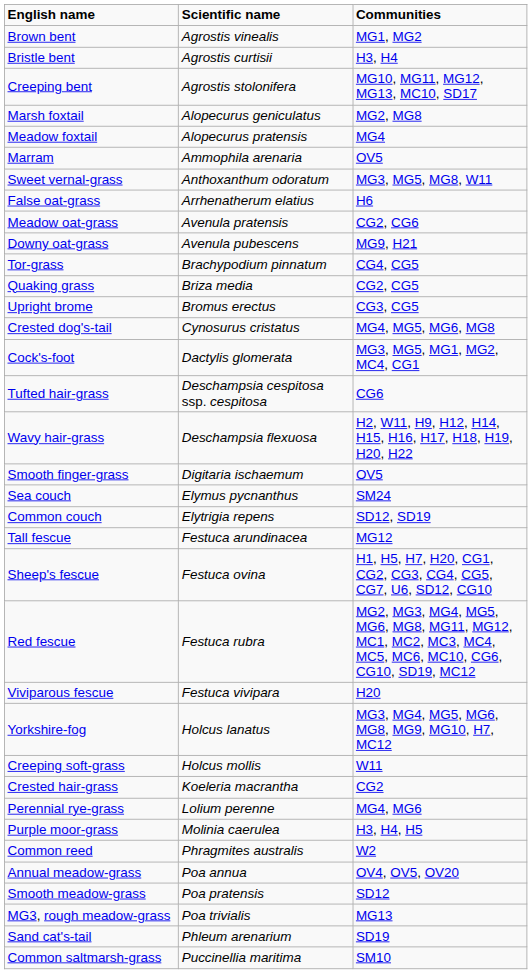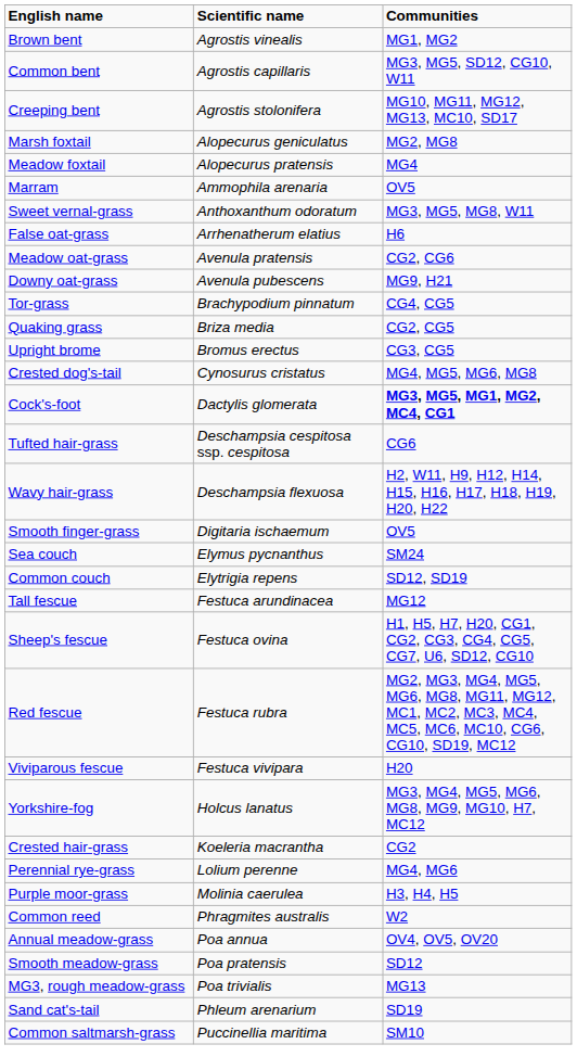 <table class="wikitable">
 <tr>
 <td style="width:200px"><strong>English name</strong></td>
 <td style="width:200px"><strong>Scientific name</strong></td>
 <td style="width:200px"><strong>Communities</strong></td>
 </tr>
 <tr>
 <td><a href='#'>Brown bent</a></td>
 <td><em>Agrostis vinealis</em></td>
 <td><a href='#'>MG1</a>, <a href='#'>MG2</a></td>
 </tr>
 <tr>
-<td><a href='#'>Bristle bent</a></td>
-<td><em>Agrostis curtisii</em></td>
-<td><a href='#'>H3</a>, <a href='#'>H4</a></td>
+<td><a href='#'>Common bent</a></td>
+<td><em>Agrostis capillaris</em></td>
+<td><a href='#'>MG3</a>, <a href='#'>MG5</a>, <a href='#'>SD12</a>,  <a href='#'>CG10</a>, <a href='#'>W11</a></td>
 </tr>
 <tr>
 <td><a href='#'>Creeping bent</a></td>
 <td><em>Agrostis stolonifera</em></td>
 <td><a href='#'>MG10</a>, <a href='#'>MG11</a>, <a href='#'>MG12</a>, <a href='#'>MG13</a>, <a href='#'>MC10</a>, <a href='#'>SD17</a></td>
 </tr>
 <tr>
 <td><a href='#'>Marsh foxtail</a></td>
 <td><em>Alopecurus geniculatus</em></td>
 <td><a href='#'>MG2</a>, <a href='#'>MG8</a></td>
 </tr>
 <tr>
 <td><a href='#'>Meadow foxtail</a></td>
 <td><em>Alopecurus pratensis</em></td>
 <td><a href='#'>MG4</a></td>
 </tr>
 <tr>
 <td><a href='#'>Marram</a></td>
 <td><em>Ammophila arenaria</em></td>
 <td><a href='#'>OV5</a></td>
 </tr>
 <tr>
 <td><a href='#'>Sweet vernal-grass</a></td>
 <td><em>Anthoxanthum odoratum</em></td>
 <td><a href='#'>MG3</a>, <a href='#'>MG5</a>, <a href='#'>MG8</a>, <a href='#'>W11</a></td>
 </tr>
 <tr>
 <td><a href='#'>False oat-grass</a></td>
 <td><em>Arrhenatherum elatius</em></td>
 <td><a href='#'>H6</a></td>
 </tr>
 <tr>
 <td><a href='#'>Meadow oat-grass</a></td>
 <td><em>Avenula pratensis</em></td>
 <td><a href='#'>CG2</a>, <a href='#'>CG6</a></td>
 </tr>
 <tr>
 <td><a href='#'>Downy oat-grass</a></td>
 <td><em>Avenula pubescens</em></td>
 <td><a href='#'>MG9</a>, <a href='#'>H21</a></td>
 </tr>
 <tr>
 <td><a href='#'>Tor-grass</a></td>
 <td><em>Brachypodium pinnatum</em></td>
 <td><a href='#'>CG4</a>, <a href='#'>CG5</a></td>
 </tr>
 <tr>
 <td><a href='#'>Quaking grass</a></td>
 <td><em>Briza media</em></td>
 <td><a href='#'>CG2</a>, <a href='#'>CG5</a></td>
 </tr>
 <tr>
 <td><a href='#'>Upright brome</a></td>
 <td><em>Bromus erectus</em></td>
 <td><a href='#'>CG3</a>, <a href='#'>CG5</a></td>
 </tr>
 <tr>
 <td><a href='#'>Crested dog's-tail</a></td>
 <td><em>Cynosurus cristatus</em></td>
 <td><a href='#'>MG4</a>, <a href='#'>MG5</a>, <a href='#'>MG6</a>, <a href='#'>MG8</a></td>
 </tr>
 <tr>
 <td><a href='#'>Cock's-foot</a></td>
 <td><em>Dactylis glomerata</em></td>
-<td><a href='#'>MG3</a>, <a href='#'>MG5</a>, <a href='#'>MG1</a>, <a href='#'>MG2</a>, <a href='#'>MC4</a>, <a href='#'>CG1</a></td>
+<td><strong><a href='#'>MG3</a>, <a href='#'>MG5</a>, <a href='#'>MG1</a>, <a href='#'>MG2</a>, <a href='#'>MC4</a>, <a href='#'>CG1</a></strong></td>
 </tr>
 <tr>
 <td><a href='#'>Tufted hair-grass</a></td>
 <td><em>Deschampsia cespitosa </em> ssp. <em>cespitosa</em></td>
 <td><a href='#'>CG6</a></td>
 </tr>
 <tr>
 <td><a href='#'>Wavy hair-grass</a></td>
 <td><em>Deschampsia flexuosa</em></td>
 <td><a href='#'>H2</a>, <a href='#'>W11</a>, <a href='#'>H9</a>, <a href='#'>H12</a>, <a href='#'>H14</a>, <a href='#'>H15</a>, <a href='#'>H16</a>, <a href='#'>H17</a>, <a href='#'>H18</a>, <a href='#'>H19</a>, <a href='#'>H20</a>, <a href='#'>H22</a></td>
 </tr>
 <tr>
 <td><a href='#'>Smooth finger-grass</a></td>
 <td><em>Digitaria ischaemum</em></td>
 <td><a href='#'>OV5</a></td>
 </tr>
 <tr>
 <td><a href='#'>Sea couch</a></td>
 <td><em>Elymus pycnanthus</em></td>
 <td><a href='#'>SM24</a></td>
 </tr>
 <tr>
 <td><a href='#'>Common couch</a></td>
 <td><em>Elytrigia repens</em></td>
 <td><a href='#'>SD12</a>, <a href='#'>SD19</a></td>
 </tr>
 <tr>
 <td><a href='#'>Tall fescue</a></td>
 <td><em>Festuca arundinacea</em></td>
 <td><a href='#'>MG12</a></td>
 </tr>
 <tr>
 <td><a href='#'>Sheep's fescue</a></td>
 <td><em>Festuca ovina</em></td>
 <td><a href='#'>H1</a>, <a href='#'>H5</a>, <a href='#'>H7</a>, <a href='#'>H20</a>, <a href='#'>CG1</a>, <a href='#'>CG2</a>, <a href='#'>CG3</a>, <a href='#'>CG4</a>, <a href='#'>CG5</a>, <a href='#'>CG7</a>, <a href='#'>U6</a>, <a href='#'>SD12</a>, <a href='#'>CG10</a></td>
 </tr>
 <tr>
 <td><a href='#'>Red fescue</a></td>
 <td><em>Festuca rubra</em></td>
 <td><a href='#'>MG2</a>, <a href='#'>MG3</a>, <a href='#'>MG4</a>, <a href='#'>MG5</a>, <a href='#'>MG6</a>, <a href='#'>MG8</a>, <a href='#'>MG11</a>, <a href='#'>MG12</a>, <a href='#'>MC1</a>, <a href='#'>MC2</a>, <a href='#'>MC3</a>, <a href='#'>MC4</a>,  <a href='#'>MC5</a>, <a href='#'>MC6</a>, <a href='#'>MC10</a>, <a href='#'>CG6</a>, <a href='#'>CG10</a>, <a href='#'>SD19</a>, <a href='#'>MC12</a></td>
 </tr>
 <tr>
 <td><a href='#'>Viviparous fescue</a></td>
 <td><em>Festuca vivipara</em></td>
 <td><a href='#'>H20</a></td>
 </tr>
 <tr>
 <td><a href='#'>Yorkshire-fog</a></td>
 <td><em>Holcus lanatus</em></td>
 <td><a href='#'>MG3</a>, <a href='#'>MG4</a>, <a href='#'>MG5</a>, <a href='#'>MG6</a>, <a href='#'>MG8</a>, <a href='#'>MG9</a>, <a href='#'>MG10</a>, <a href='#'>H7</a>, <a href='#'>MC12</a></td>
 </tr>
 <tr>
-<td><a href='#'>Creeping soft-grass</a></td>
-<td><em>Holcus mollis</em></td>
-<td><a href='#'>W11</a></td>
-</tr>
-<tr>
 <td><a href='#'>Crested hair-grass</a></td>
 <td><em>Koeleria macrantha</em></td>
 <td><a href='#'>CG2</a></td>
 </tr>
 <tr>
 <td><a href='#'>Perennial rye-grass</a></td>
 <td><em>Lolium perenne</em></td>
 <td><a href='#'>MG4</a>, <a href='#'>MG6</a></td>
 </tr>
 <tr>
 <td><a href='#'>Purple moor-grass</a></td>
 <td><em>Molinia caerulea</em></td>
 <td><a href='#'>H3</a>, <a href='#'>H4</a>, <a href='#'>H5</a></td>
 </tr>
 <tr>
 <td><a href='#'>Common reed</a></td>
 <td><em>Phragmites australis</em></td>
 <td><a href='#'>W2</a></td>
 </tr>
 <tr>
 <td><a href='#'>Annual meadow-grass</a></td>
 <td><em>Poa annua</em></td>
 <td><a href='#'>OV4</a>, <a href='#'>OV5</a>, <a href='#'>OV20</a></td>
 </tr>
 <tr>
 <td><a href='#'>Smooth meadow-grass</a></td>
 <td><em>Poa pratensis</em></td>
 <td><a href='#'>SD12</a></td>
 </tr>
 <tr>
 <td><a href='#'>MG3</a>, <a href='#'>rough meadow-grass</a></td>
 <td><em>Poa trivialis</em></td>
 <td><a href='#'>MG13</a></td>
 </tr>
 <tr>
 <td><a href='#'>Sand cat's-tail</a></td>
 <td><em>Phleum arenarium</em></td>
 <td><a href='#'>SD19</a></td>
 </tr>
 <tr>
 <td><a href='#'>Common saltmarsh-grass</a></td>
 <td><em>Puccinellia maritima</em></td>
 <td><a href='#'>SM10</a></td>
 </tr>
 </table>
